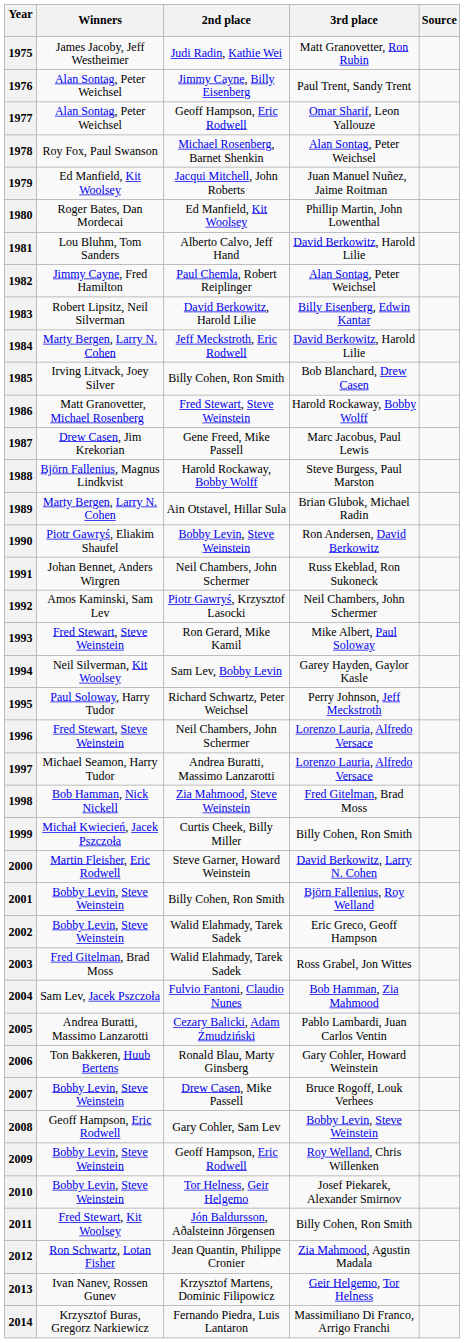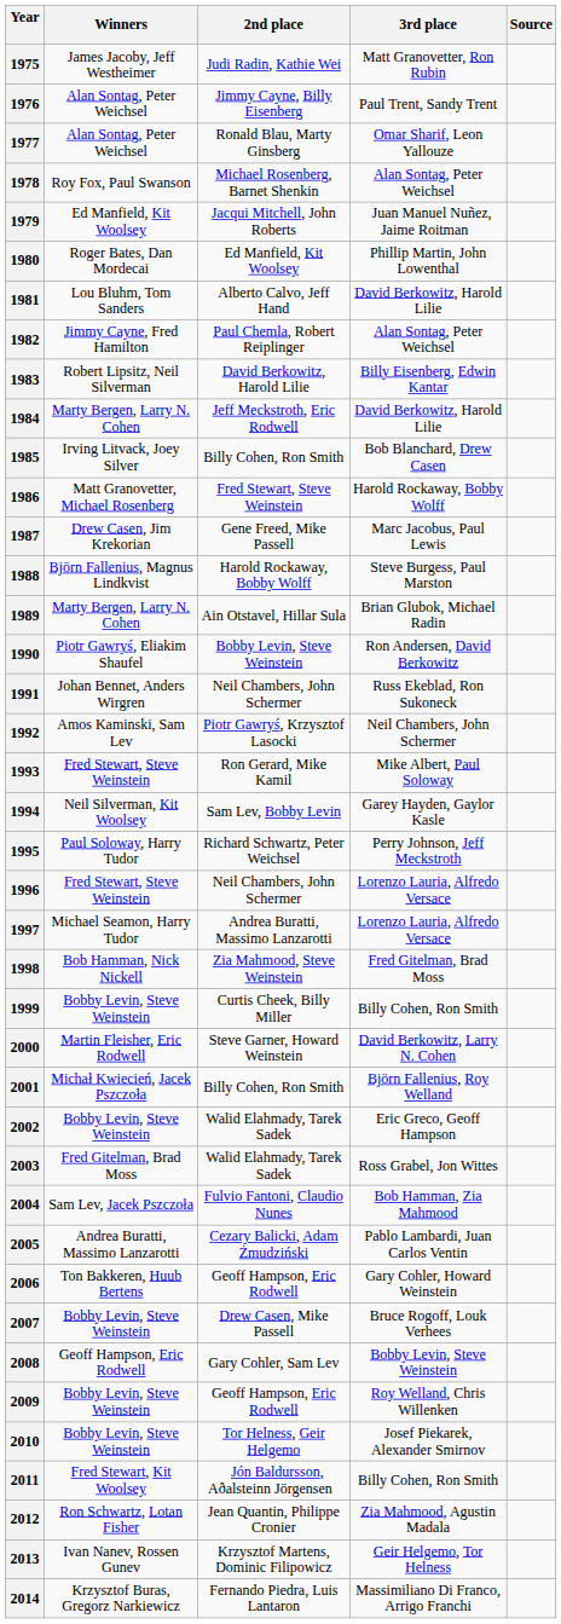 <table class="wikitable" style="text-align:center">
 <tr>
 <th><strong>Year</strong>  </th>
 <th><strong>Winners</strong></th>
 <th><strong>2nd place</strong></th>
 <th><strong>3rd place</strong></th>
 <th><strong>Source</strong></th>
 </tr>
 <tr>
 <th>1975</th>
 <td>James Jacoby, Jeff Westheimer</td>
 <td><a href='#'>Judi Radin</a>, <a href='#'>Kathie Wei</a></td>
 <td>Matt Granovetter, <a href='#'>Ron Rubin</a></td>
 <td></td>
 </tr>
 <tr>
 <th>1976</th>
 <td><a href='#'>Alan Sontag</a>, Peter Weichsel</td>
 <td><a href='#'>Jimmy Cayne</a>, <a href='#'>Billy Eisenberg</a></td>
 <td>Paul Trent, Sandy Trent</td>
 <td></td>
 </tr>
 <tr>
 <th>1977</th>
 <td><a href='#'>Alan Sontag</a>, Peter Weichsel</td>
-<td>Geoff Hampson, <a href='#'>Eric Rodwell</a></td>
+<td>Ronald Blau, Marty Ginsberg</td>
 <td><a href='#'>Omar Sharif</a>, Leon Yallouze</td>
 <td></td>
 </tr>
 <tr>
 <th>1978</th>
 <td>Roy Fox, Paul Swanson</td>
 <td><a href='#'>Michael Rosenberg</a>, Barnet Shenkin</td>
 <td><a href='#'>Alan Sontag</a>, Peter Weichsel</td>
 <td></td>
 </tr>
 <tr>
 <th>1979</th>
 <td>Ed Manfield, <a href='#'>Kit Woolsey</a></td>
 <td><a href='#'>Jacqui Mitchell</a>, John Roberts</td>
 <td>  Juan Manuel Nuñez, Jaime Roitman  </td>
 <td></td>
 </tr>
 <tr>
 <th>1980</th>
 <td>Roger Bates, Dan Mordecai</td>
 <td>Ed Manfield, <a href='#'>Kit Woolsey</a></td>
 <td>Phillip Martin, John Lowenthal</td>
 <td></td>
 </tr>
 <tr>
 <th>1981</th>
 <td>Lou Bluhm, Tom Sanders</td>
 <td>Alberto Calvo, Jeff Hand</td>
 <td><a href='#'>David Berkowitz</a>, Harold Lilie</td>
 <td></td>
 </tr>
 <tr>
 <th>1982</th>
 <td><a href='#'>Jimmy Cayne</a>, Fred Hamilton</td>
 <td><a href='#'>Paul Chemla</a>, Robert Reiplinger</td>
 <td><a href='#'>Alan Sontag</a>, Peter Weichsel</td>
 <td></td>
 </tr>
 <tr>
 <th>1983</th>
 <td>Robert Lipsitz, Neil Silverman</td>
 <td><a href='#'>David Berkowitz</a>, Harold Lilie</td>
 <td><a href='#'>Billy Eisenberg</a>, <a href='#'>Edwin Kantar</a></td>
 <td></td>
 </tr>
 <tr>
 <th>1984</th>
 <td><a href='#'>Marty Bergen</a>, <a href='#'>Larry N. Cohen</a></td>
 <td><a href='#'>Jeff Meckstroth</a>, <a href='#'>Eric Rodwell</a></td>
 <td><a href='#'>David Berkowitz</a>, Harold Lilie</td>
 <td></td>
 </tr>
 <tr>
 <th>1985</th>
 <td>Irving Litvack, Joey Silver</td>
 <td>Billy Cohen, Ron Smith</td>
 <td>Bob Blanchard, <a href='#'>Drew Casen</a></td>
 <td></td>
 </tr>
 <tr>
 <th>1986</th>
 <td>  Matt Granovetter, <a href='#'>Michael Rosenberg</a>  </td>
 <td><a href='#'>Fred Stewart</a>, <a href='#'>Steve Weinstein</a></td>
 <td>Harold Rockaway, <a href='#'>Bobby Wolff</a></td>
 <td></td>
 </tr>
 <tr>
 <th>1987</th>
 <td><a href='#'>Drew Casen</a>, Jim Krekorian</td>
 <td>Gene Freed, Mike Passell</td>
 <td>Marc Jacobus, Paul Lewis</td>
 <td></td>
 </tr>
 <tr>
 <th>1988</th>
 <td><a href='#'>Björn Fallenius</a>, Magnus Lindkvist</td>
 <td>Harold Rockaway, <a href='#'>Bobby Wolff</a></td>
 <td>Steve Burgess, Paul Marston</td>
 <td></td>
 </tr>
 <tr>
 <th>1989</th>
 <td><a href='#'>Marty Bergen</a>, <a href='#'>Larry N. Cohen</a></td>
 <td>Ain Otstavel, Hillar Sula</td>
 <td>Brian Glubok, Michael Radin</td>
 <td></td>
 </tr>
 <tr>
 <th>1990</th>
 <td><a href='#'>Piotr Gawryś</a>, Eliakim Shaufel</td>
 <td><a href='#'>Bobby Levin</a>, <a href='#'>Steve Weinstein</a></td>
 <td>Ron Andersen, <a href='#'>David Berkowitz</a></td>
 <td></td>
 </tr>
 <tr>
 <th>1991</th>
 <td>Johan Bennet, Anders Wirgren</td>
 <td>Neil Chambers, John Schermer</td>
 <td>Russ Ekeblad, Ron Sukoneck</td>
 <td></td>
 </tr>
 <tr>
 <th>1992</th>
 <td>Amos Kaminski, Sam Lev</td>
 <td><a href='#'>Piotr Gawryś</a>, Krzysztof Lasocki</td>
 <td>Neil Chambers, John Schermer</td>
 <td></td>
 </tr>
 <tr>
 <th>1993</th>
 <td><a href='#'>Fred Stewart</a>, <a href='#'>Steve Weinstein</a></td>
 <td>Ron Gerard, Mike Kamil</td>
 <td>Mike Albert, <a href='#'>Paul Soloway</a></td>
 <td></td>
 </tr>
 <tr>
 <th>1994</th>
 <td>Neil Silverman, <a href='#'>Kit Woolsey</a></td>
 <td>Sam Lev, <a href='#'>Bobby Levin</a></td>
 <td>Garey Hayden, Gaylor Kasle</td>
 <td></td>
 </tr>
 <tr>
 <th>1995</th>
 <td><a href='#'>Paul Soloway</a>, Harry Tudor</td>
 <td>Richard Schwartz, Peter Weichsel</td>
 <td>Perry Johnson, <a href='#'>Jeff Meckstroth</a></td>
 <td></td>
 </tr>
 <tr>
 <th>1996</th>
 <td><a href='#'>Fred Stewart</a>, <a href='#'>Steve Weinstein</a></td>
 <td>Neil Chambers, John Schermer</td>
 <td><a href='#'>Lorenzo Lauria</a>, <a href='#'>Alfredo Versace</a></td>
 <td></td>
 </tr>
 <tr>
 <th>1997</th>
 <td>Michael Seamon, Harry Tudor</td>
 <td>Andrea Buratti, Massimo Lanzarotti</td>
 <td><a href='#'>Lorenzo Lauria</a>, <a href='#'>Alfredo Versace</a></td>
 <td></td>
 </tr>
 <tr>
 <th>1998</th>
 <td><a href='#'>Bob Hamman</a>, <a href='#'>Nick Nickell</a></td>
 <td><a href='#'>Zia Mahmood</a>, <a href='#'>Steve Weinstein</a></td>
 <td><a href='#'>Fred Gitelman</a>, Brad Moss</td>
 <td></td>
 </tr>
 <tr>
 <th>1999</th>
-<td><a href='#'>Michał Kwiecień</a>, <a href='#'>Jacek Pszczoła</a></td>
+<td><a href='#'>Bobby Levin</a>, <a href='#'>Steve Weinstein</a></td>
 <td>Curtis Cheek, Billy Miller</td>
 <td>Billy Cohen, Ron Smith</td>
 <td></td>
 </tr>
 <tr>
 <th>2000</th>
 <td><a href='#'>Martin Fleisher</a>, <a href='#'>Eric Rodwell</a></td>
 <td>Steve Garner, Howard Weinstein</td>
 <td><a href='#'>David Berkowitz</a>, <a href='#'>Larry N. Cohen</a></td>
 <td></td>
 </tr>
 <tr>
 <th>2001</th>
-<td><a href='#'>Bobby Levin</a>, <a href='#'>Steve Weinstein</a></td>
+<td><a href='#'>Michał Kwiecień</a>, <a href='#'>Jacek Pszczoła</a></td>
 <td>Billy Cohen, Ron Smith</td>
 <td><a href='#'>Björn Fallenius</a>, <a href='#'>Roy Welland</a></td>
 <td></td>
 </tr>
 <tr>
 <th>2002</th>
 <td><a href='#'>Bobby Levin</a>, <a href='#'>Steve Weinstein</a></td>
 <td>Walid Elahmady, Tarek Sadek</td>
 <td>Eric Greco, Geoff Hampson</td>
 <td></td>
 </tr>
 <tr>
 <th>2003</th>
 <td><a href='#'>Fred Gitelman</a>, Brad Moss</td>
 <td>Walid Elahmady, Tarek Sadek</td>
 <td>Ross Grabel, Jon Wittes</td>
 <td></td>
 </tr>
 <tr>
 <th>2004</th>
 <td>Sam Lev, <a href='#'>Jacek Pszczoła</a></td>
 <td><a href='#'>Fulvio Fantoni</a>, <a href='#'>Claudio Nunes</a></td>
 <td><a href='#'>Bob Hamman</a>, <a href='#'>Zia Mahmood</a></td>
 <td></td>
 </tr>
 <tr>
 <th>2005</th>
 <td>Andrea Buratti, Massimo Lanzarotti</td>
 <td><a href='#'>Cezary Balicki</a>, <a href='#'>Adam Żmudziński</a></td>
 <td>Pablo Lambardi, Juan Carlos Ventin</td>
 <td></td>
 </tr>
 <tr>
 <th>2006</th>
 <td>Ton Bakkeren, <a href='#'>Huub Bertens</a></td>
-<td>Ronald Blau, Marty Ginsberg</td>
+<td>Geoff Hampson, <a href='#'>Eric Rodwell</a></td>
 <td>Gary Cohler, Howard Weinstein</td>
 <td></td>
 </tr>
 <tr>
 <th>2007</th>
 <td><a href='#'>Bobby Levin</a>, <a href='#'>Steve Weinstein</a></td>
 <td><a href='#'>Drew Casen</a>, Mike Passell</td>
 <td>Bruce Rogoff, Louk Verhees</td>
 <td></td>
 </tr>
 <tr>
 <th>2008</th>
 <td>Geoff Hampson, <a href='#'>Eric Rodwell</a></td>
 <td>Gary Cohler, Sam Lev</td>
 <td><a href='#'>Bobby Levin</a>, <a href='#'>Steve Weinstein</a></td>
 <td></td>
 </tr>
 <tr>
 <th>2009</th>
 <td><a href='#'>Bobby Levin</a>, <a href='#'>Steve Weinstein</a></td>
 <td>Geoff Hampson, <a href='#'>Eric Rodwell</a></td>
 <td><a href='#'>Roy Welland</a>, Chris Willenken</td>
 <td></td>
 </tr>
 <tr>
 <th>2010</th>
 <td><a href='#'>Bobby Levin</a>, <a href='#'>Steve Weinstein</a></td>
 <td><a href='#'>Tor Helness</a>, <a href='#'>Geir Helgemo</a></td>
 <td>Josef Piekarek, Alexander Smirnov</td>
 <td></td>
 </tr>
 <tr>
 <th>2011</th>
 <td><a href='#'>Fred Stewart</a>, <a href='#'>Kit Woolsey</a></td>
 <td>  <a href='#'>Jón Baldursson</a>, Aðalsteinn Jörgensen  </td>
 <td>Billy Cohen, Ron Smith</td>
 <td></td>
 </tr>
 <tr>
 <th>2012</th>
 <td><a href='#'>Ron Schwartz</a>, <a href='#'>Lotan Fisher</a></td>
 <td>Jean Quantin, Philippe Cronier</td>
 <td><a href='#'>Zia Mahmood</a>, Agustin Madala</td>
 <td></td>
 </tr>
 <tr>
 <th>2013</th>
 <td>Ivan Nanev, Rossen Gunev</td>
 <td>Krzysztof Martens, Dominic Filipowicz</td>
 <td><a href='#'>Geir Helgemo</a>, <a href='#'>Tor Helness</a></td>
 <td></td>
 </tr>
 <tr>
 <th>2014</th>
 <td>Krzysztof Buras, Gregorz Narkiewicz</td>
 <td>Fernando Piedra, Luis Lantaron</td>
 <td>Massimiliano Di Franco, Arrigo Franchi</td>
 <td></td>
 </tr>
 </table>
